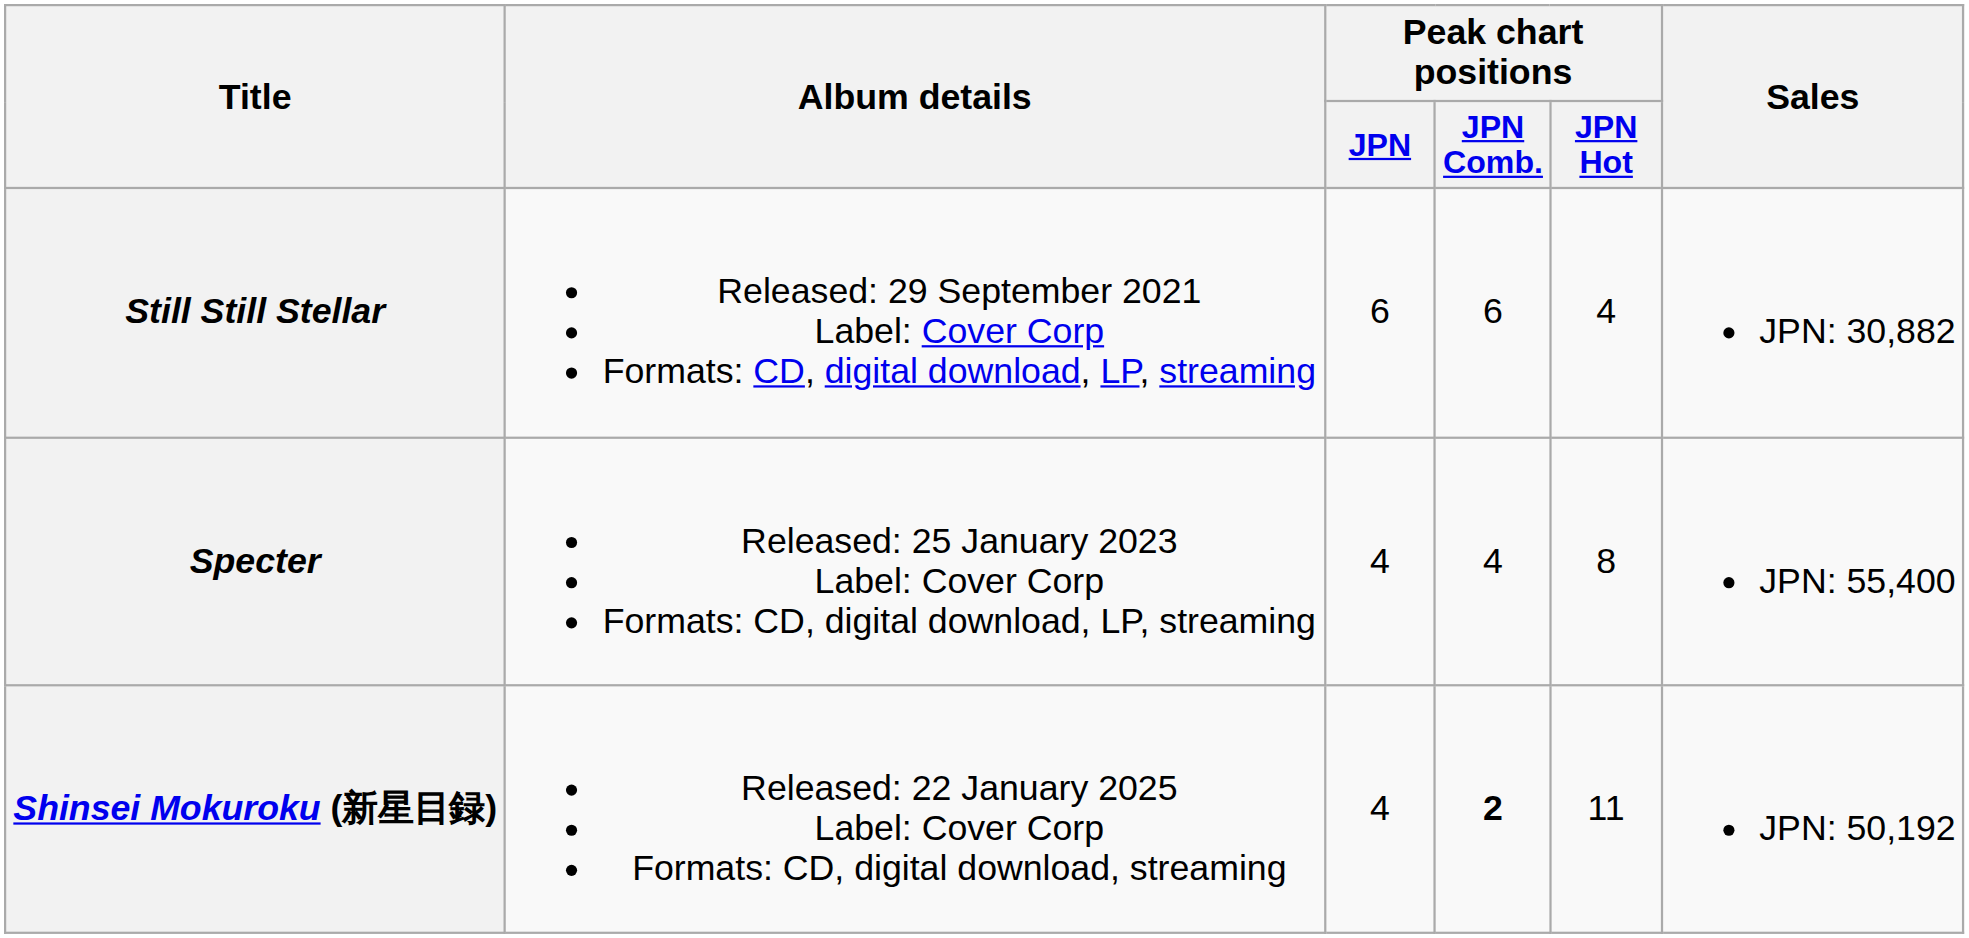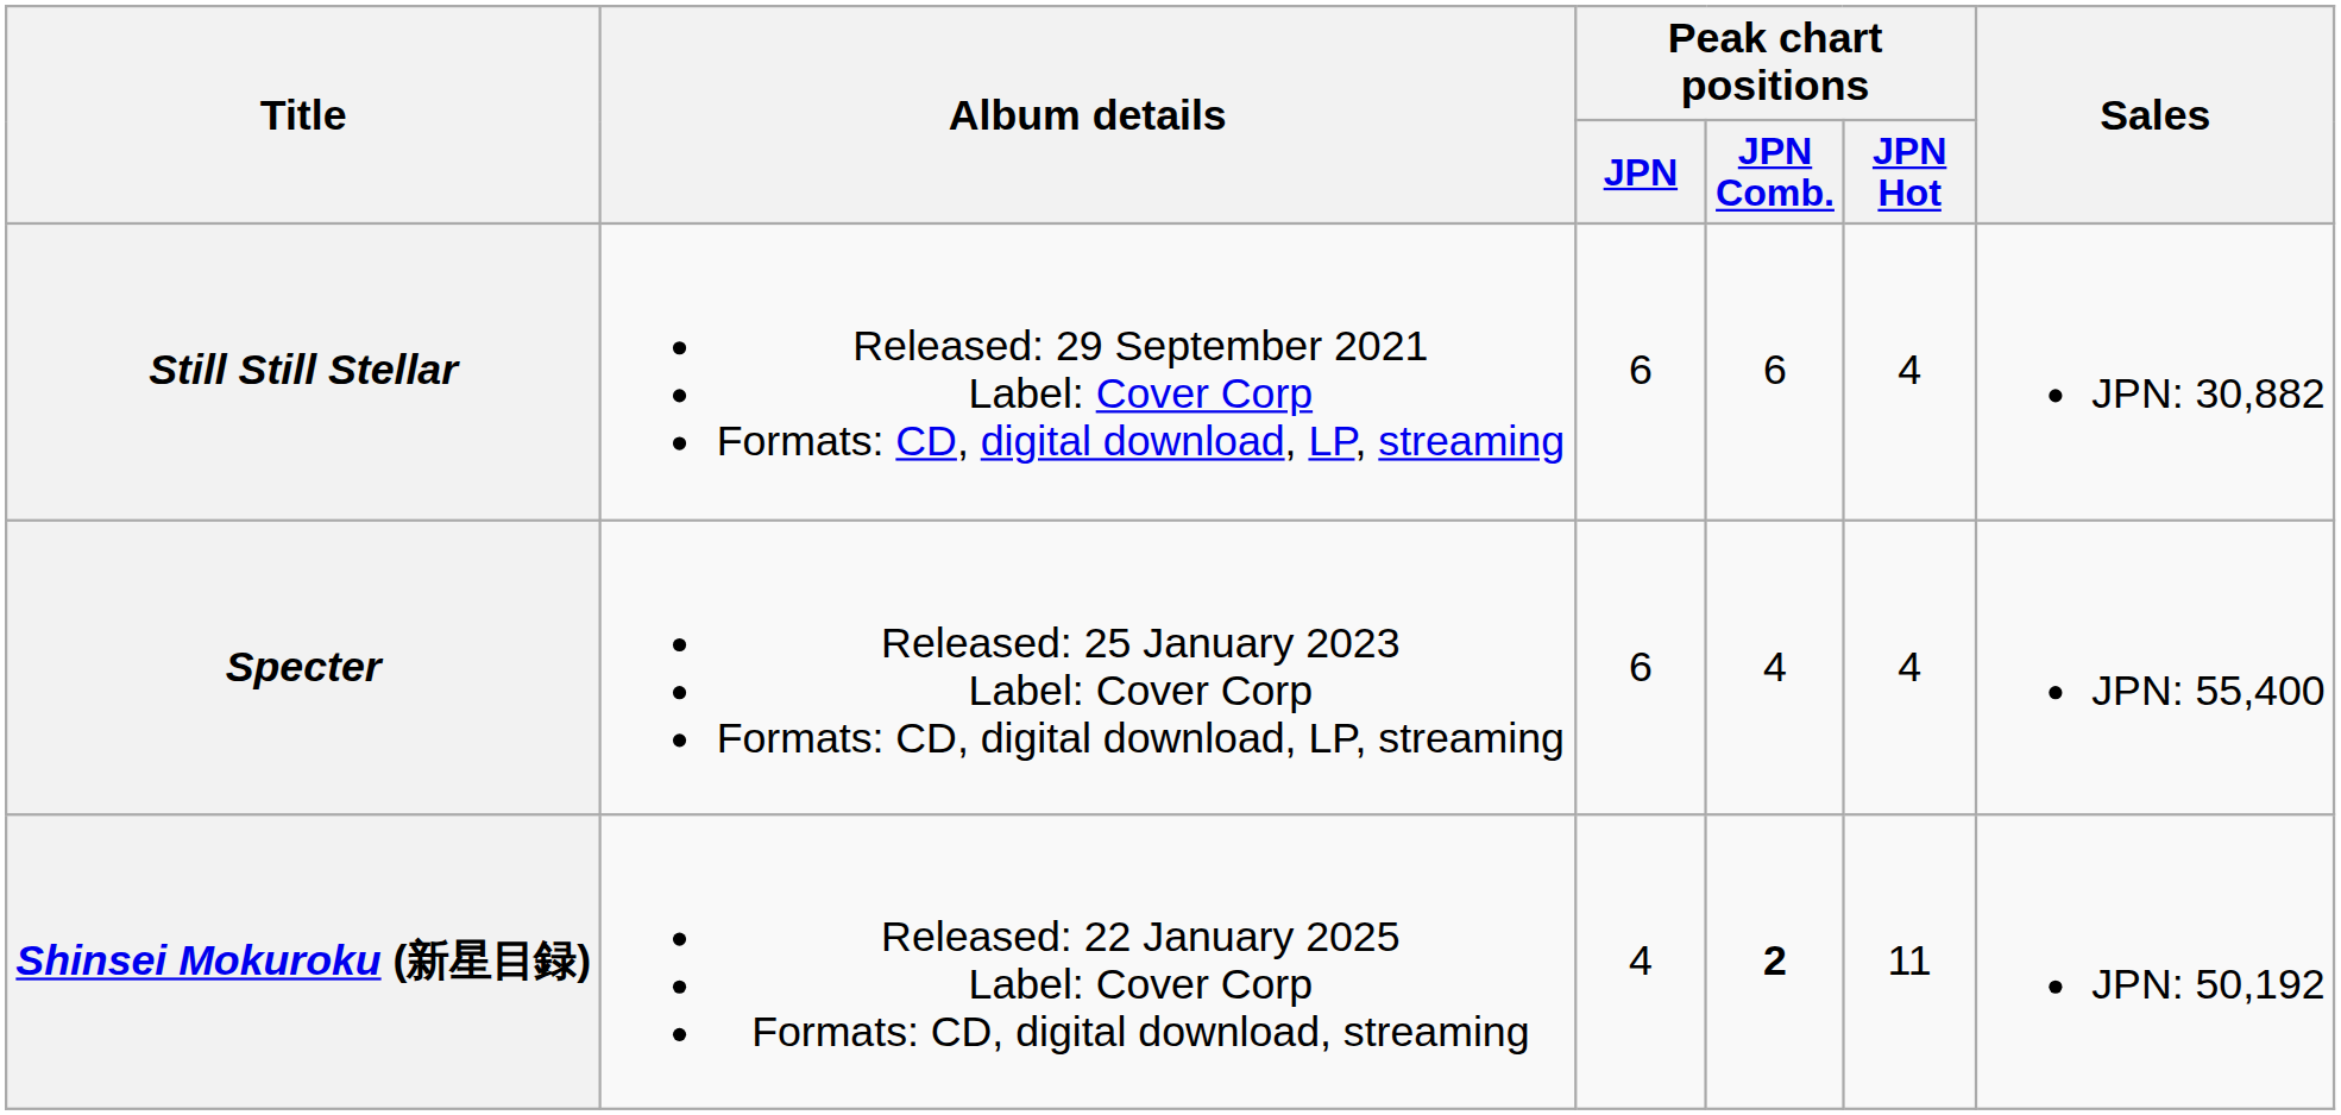 <table class="wikitable plainrowheaders" style="text-align:center;">
 <tr>
 <th scope="col" rowspan="2">Title</th>
 <th scope="col" rowspan="2">Album details</th>
 <th scope="col" colspan="3">Peak chart positions</th>
 <th scope="col" rowspan="2">Sales</th>
 </tr>
 <tr>
 <th scope="col" style="width:3em;font-size:90%;"><a href='#'>JPN</a><br></th>
 <th scope="col" style="width:3em;font-size:90%;"><a href='#'>JPN<br>Comb.</a><br></th>
 <th scope="col" style="width:3em;font-size:90%;"><a href='#'>JPN<br>Hot</a><br></th>
 </tr>
 <tr>
 <th scope="row"><em>Still Still Stellar</em></th>
 <td><br><ul><li>Released: 29 September 2021</li><li>Label: <a href='#'>Cover Corp</a></li><li>Formats: <a href='#'>CD</a>, <a href='#'>digital download</a>, <a href='#'>LP</a>, <a href='#'>streaming</a></li></ul></td>
 <td>6</td>
 <td>6</td>
 <td>4</td>
 <td><br><ul><li>JPN: 30,882</li></ul></td>
 </tr>
 <tr>
 <th scope="row"><em>Specter</em></th>
 <td><br><ul><li>Released: 25 January 2023</li><li>Label: Cover Corp</li><li>Formats: CD, digital download, LP, streaming</li></ul></td>
+<td>6</td>
 <td>4</td>
 <td>4</td>
-<td>8</td>
 <td><br><ul><li>JPN: 55,400</li></ul></td>
 </tr>
 <tr>
 <th scope="row"><em><a href='#'>Shinsei Mokuroku</a></em> (新星目録)</th>
 <td><br><ul><li>Released: 22 January 2025</li><li>Label: Cover Corp</li><li>Formats: CD, digital download, streaming</li></ul></td>
 <td>4</td>
 <td><strong>2</strong></td>
 <td>11</td>
 <td><br><ul><li>JPN: 50,192</li></ul></td>
 </tr>
 </table>
